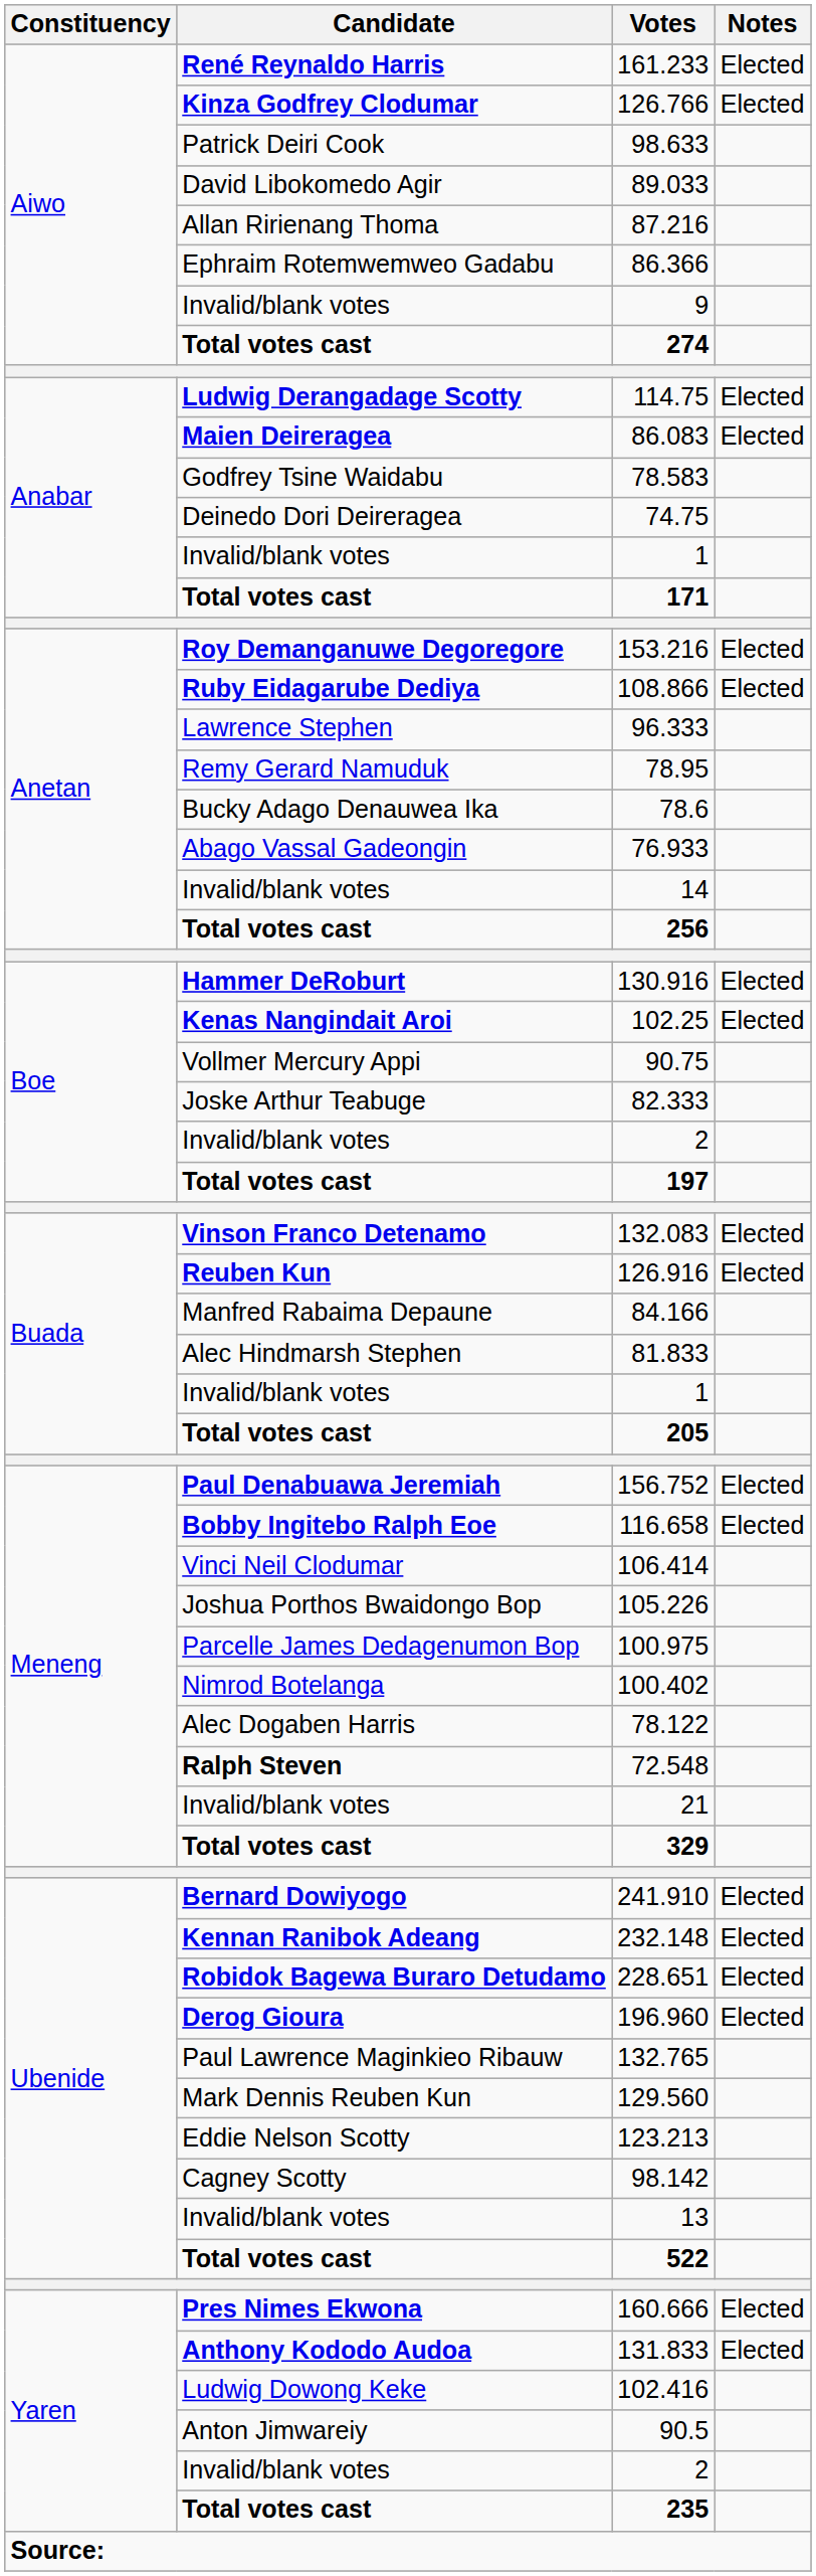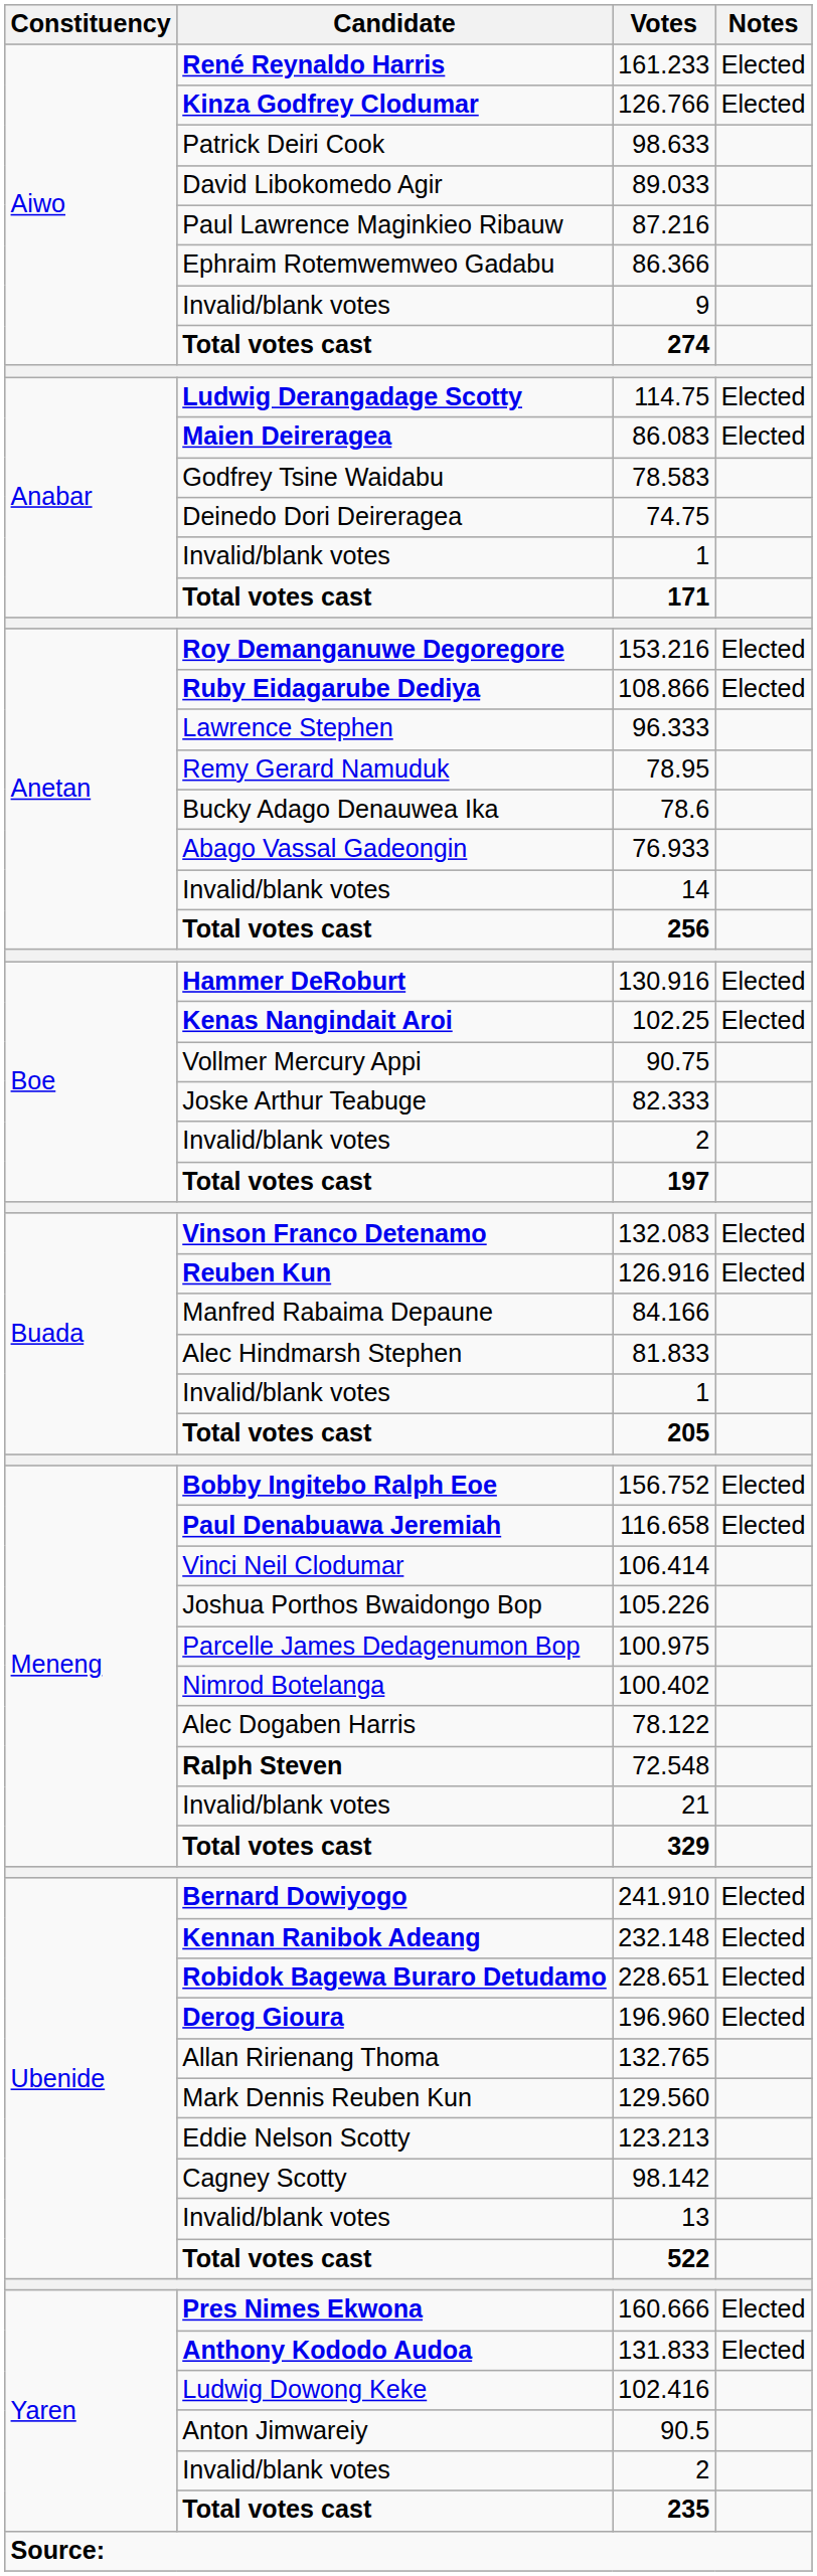 <table class=wikitable style=text-align:left>
 <tr>
 <th>Constituency</th>
 <th>Candidate</th>
 <th>Votes</th>
 <th>Notes</th>
 </tr>
 <tr>
 <td rowspan=8><a href='#'>Aiwo</a></td>
 <td><strong><a href='#'>René Reynaldo Harris</a></strong></td>
 <td align=right>161.233</td>
 <td>Elected</td>
 </tr>
 <tr>
 <td><strong><a href='#'>Kinza Godfrey Clodumar</a></strong></td>
 <td align=right>126.766</td>
 <td>Elected</td>
 </tr>
 <tr>
 <td>Patrick Deiri Cook</td>
 <td align=right>98.633</td>
 <td></td>
 </tr>
 <tr>
 <td>David Libokomedo Agir</td>
 <td align=right>89.033</td>
 <td></td>
 </tr>
 <tr>
-<td>Allan Ririenang Thoma</td>
+<td>Paul Lawrence Maginkieo Ribauw</td>
 <td align=right>87.216</td>
 <td></td>
 </tr>
 <tr>
 <td>Ephraim Rotemwemweo Gadabu</td>
 <td align=right>86.366</td>
 <td></td>
 </tr>
 <tr>
 <td>Invalid/blank votes</td>
 <td align=right>9</td>
 <td></td>
 </tr>
 <tr>
 <td><strong>Total votes cast</strong></td>
 <td align=right><strong>274</strong></td>
 <td></td>
 </tr>
 <tr>
 <th colspan=4></th>
 </tr>
 <tr>
 <td rowspan=6><a href='#'>Anabar</a></td>
 <td><strong><a href='#'>Ludwig Derangadage Scotty</a></strong></td>
 <td align=right>114.75</td>
 <td>Elected</td>
 </tr>
 <tr>
 <td><strong><a href='#'>Maien Deireragea</a></strong></td>
 <td align=right>86.083</td>
 <td>Elected</td>
 </tr>
 <tr>
 <td>Godfrey Tsine Waidabu</td>
 <td align=right>78.583</td>
 <td></td>
 </tr>
 <tr>
 <td>Deinedo Dori Deireragea</td>
 <td align=right>74.75</td>
 <td></td>
 </tr>
 <tr>
 <td>Invalid/blank votes</td>
 <td align=right>1</td>
 <td></td>
 </tr>
 <tr>
 <td><strong>Total votes cast</strong></td>
 <td align=right><strong>171</strong></td>
 <td></td>
 </tr>
 <tr>
 <th colspan=4></th>
 </tr>
 <tr>
 <td rowspan=8><a href='#'>Anetan</a></td>
 <td><strong><a href='#'>Roy Demanganuwe Degoregore</a></strong></td>
 <td align=right>153.216</td>
 <td>Elected</td>
 </tr>
 <tr>
 <td><strong><a href='#'>Ruby Eidagarube Dediya</a></strong></td>
 <td align=right>108.866</td>
 <td>Elected</td>
 </tr>
 <tr>
 <td><a href='#'>Lawrence Stephen</a></td>
 <td align=right>96.333</td>
 <td></td>
 </tr>
 <tr>
 <td><a href='#'>Remy Gerard Namuduk</a></td>
 <td align=right>78.95</td>
 <td></td>
 </tr>
 <tr>
 <td>Bucky Adago Denauwea Ika</td>
 <td align=right>78.6</td>
 <td></td>
 </tr>
 <tr>
 <td><a href='#'>Abago Vassal Gadeongin</a></td>
 <td align=right>76.933</td>
 <td></td>
 </tr>
 <tr>
 <td>Invalid/blank votes</td>
 <td align=right>14</td>
 <td></td>
 </tr>
 <tr>
 <td><strong>Total votes cast</strong></td>
 <td align=right><strong>256</strong></td>
 <td></td>
 </tr>
 <tr>
 <th colspan=4></th>
 </tr>
 <tr>
 <td rowspan=6><a href='#'>Boe</a></td>
 <td><strong><a href='#'>Hammer DeRoburt</a></strong></td>
 <td align=right>130.916</td>
 <td>Elected</td>
 </tr>
 <tr>
 <td><strong><a href='#'>Kenas Nangindait Aroi</a></strong></td>
 <td align=right>102.25</td>
 <td>Elected</td>
 </tr>
 <tr>
 <td>Vollmer Mercury Appi</td>
 <td align=right>90.75</td>
 <td></td>
 </tr>
 <tr>
 <td>Joske Arthur Teabuge</td>
 <td align=right>82.333</td>
 <td></td>
 </tr>
 <tr>
 <td>Invalid/blank votes</td>
 <td align=right>2</td>
 <td></td>
 </tr>
 <tr>
 <td><strong>Total votes cast</strong></td>
 <td align=right><strong>197</strong></td>
 <td></td>
 </tr>
 <tr>
 <th colspan=4></th>
 </tr>
 <tr>
 <td rowspan=6><a href='#'>Buada</a></td>
 <td><strong><a href='#'>Vinson Franco Detenamo</a></strong></td>
 <td align=right>132.083</td>
 <td>Elected</td>
 </tr>
 <tr>
 <td><strong><a href='#'>Reuben Kun</a></strong></td>
 <td align=right>126.916</td>
 <td>Elected</td>
 </tr>
 <tr>
 <td>Manfred Rabaima Depaune</td>
 <td align=right>84.166</td>
 <td></td>
 </tr>
 <tr>
 <td>Alec Hindmarsh Stephen</td>
 <td align=right>81.833</td>
 <td></td>
 </tr>
 <tr>
 <td>Invalid/blank votes</td>
 <td align=right>1</td>
 <td></td>
 </tr>
 <tr>
 <td><strong>Total votes cast</strong></td>
 <td align=right><strong>205</strong></td>
 <td></td>
 </tr>
 <tr>
 <th colspan=4></th>
 </tr>
 <tr>
 <td rowspan=10><a href='#'>Meneng</a></td>
-<td><strong><a href='#'>Paul Denabuawa Jeremiah</a></strong></td>
+<td><strong><a href='#'>Bobby Ingitebo Ralph Eoe</a></strong></td>
 <td align=right>156.752</td>
 <td>Elected</td>
 </tr>
 <tr>
-<td><strong><a href='#'>Bobby Ingitebo Ralph Eoe</a></strong></td>
+<td><strong><a href='#'>Paul Denabuawa Jeremiah</a></strong></td>
 <td align=right>116.658</td>
 <td>Elected</td>
 </tr>
 <tr>
 <td><a href='#'>Vinci Neil Clodumar</a></td>
 <td align=right>106.414</td>
 <td></td>
 </tr>
 <tr>
 <td>Joshua Porthos Bwaidongo Bop</td>
 <td align=right>105.226</td>
 <td></td>
 </tr>
 <tr>
 <td><a href='#'>Parcelle James Dedagenumon Bop</a></td>
 <td align=right>100.975</td>
 <td></td>
 </tr>
 <tr>
 <td><a href='#'>Nimrod Botelanga</a></td>
 <td align=right>100.402</td>
 <td></td>
 </tr>
 <tr>
 <td>Alec Dogaben Harris</td>
 <td align=right>78.122</td>
 <td></td>
 </tr>
 <tr>
 <td><strong>Ralph Steven</strong></td>
 <td align=right>72.548</td>
 <td></td>
 </tr>
 <tr>
 <td>Invalid/blank votes</td>
 <td align=right>21</td>
 <td></td>
 </tr>
 <tr>
 <td><strong>Total votes cast</strong></td>
 <td align=right><strong>329</strong></td>
 <td></td>
 </tr>
 <tr>
 <th colspan=4></th>
 </tr>
 <tr>
 <td rowspan=10><a href='#'>Ubenide</a></td>
 <td><strong><a href='#'>Bernard Dowiyogo</a></strong></td>
 <td align=right>241.910</td>
 <td>Elected</td>
 </tr>
 <tr>
 <td><strong><a href='#'>Kennan Ranibok Adeang</a></strong></td>
 <td align=right>232.148</td>
 <td>Elected</td>
 </tr>
 <tr>
 <td><strong><a href='#'>Robidok Bagewa Buraro Detudamo</a></strong></td>
 <td align=right>228.651</td>
 <td>Elected</td>
 </tr>
 <tr>
 <td><strong><a href='#'>Derog Gioura</a></strong></td>
 <td align=right>196.960</td>
 <td>Elected</td>
 </tr>
 <tr>
-<td>Paul Lawrence Maginkieo Ribauw</td>
+<td>Allan Ririenang Thoma</td>
 <td align=right>132.765</td>
 <td></td>
 </tr>
 <tr>
 <td>Mark Dennis Reuben Kun</td>
 <td align=right>129.560</td>
 <td></td>
 </tr>
 <tr>
 <td>Eddie Nelson Scotty</td>
 <td align=right>123.213</td>
 <td></td>
 </tr>
 <tr>
 <td>Cagney Scotty</td>
 <td align=right>98.142</td>
 <td></td>
 </tr>
 <tr>
 <td>Invalid/blank votes</td>
 <td align=right>13</td>
 <td></td>
 </tr>
 <tr>
 <td><strong>Total votes cast</strong></td>
 <td align=right><strong>522</strong></td>
 <td></td>
 </tr>
 <tr>
 <th colspan=4></th>
 </tr>
 <tr>
 <td rowspan=6><a href='#'>Yaren</a></td>
 <td><strong><a href='#'>Pres Nimes Ekwona</a></strong></td>
 <td align=right>160.666</td>
 <td>Elected</td>
 </tr>
 <tr>
 <td><strong><a href='#'>Anthony Kododo Audoa</a></strong></td>
 <td align=right>131.833</td>
 <td>Elected</td>
 </tr>
 <tr>
 <td><a href='#'>Ludwig Dowong Keke</a></td>
 <td align=right>102.416</td>
 <td></td>
 </tr>
 <tr>
 <td>Anton Jimwareiy</td>
 <td align=right>90.5</td>
 <td></td>
 </tr>
 <tr>
 <td>Invalid/blank votes</td>
 <td align=right>2</td>
 <td></td>
 </tr>
 <tr>
 <td><strong>Total votes cast</strong></td>
 <td align=right><strong>235</strong></td>
 <td></td>
 </tr>
 <tr>
 <td align=left colspan=4><strong>Source:</strong> </td>
 </tr>
 </table>
